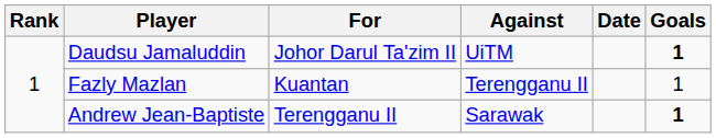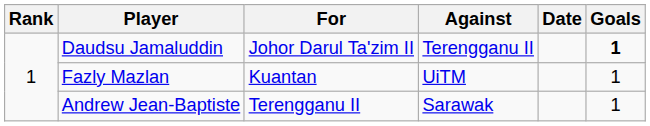 <table class="wikitable" style="text-align:center">
 <tr>
 <th>Rank</th>
 <th>Player</th>
 <th>For</th>
 <th>Against</th>
 <th>Date</th>
 <th>Goals</th>
 </tr>
 <tr>
 <td rowspan=3>1</td>
 <td style="text-align:left;"> <a href='#'>Daudsu Jamaluddin</a></td>
 <td style="text-align:left;"><a href='#'>Johor Darul Ta'zim II</a></td>
-<td style="text-align:left;"><a href='#'>UiTM</a></td>
+<td style="text-align:left;"><a href='#'>Terengganu II</a></td>
 <td></td>
 <td style="text-align:middle;"><strong>1</strong></td>
 </tr>
 <tr>
 <td style="text-align:left;"> <a href='#'>Fazly Mazlan</a></td>
 <td style="text-align:left;"><a href='#'>Kuantan</a></td>
-<td style="text-align:left;"><a href='#'>Terengganu II</a></td>
+<td style="text-align:left;"><a href='#'>UiTM</a></td>
 <td></td>
 <td style="text-align:middle;">1</td>
 </tr>
 <tr>
 <td style="text-align:left;"> <a href='#'>Andrew Jean-Baptiste</a></td>
 <td style="text-align:left;"><a href='#'>Terengganu II</a></td>
 <td style="text-align:left;"><a href='#'>Sarawak</a></td>
 <td></td>
-<td style="text-align:middle;"><strong>1</strong></td>
+<td style="text-align:middle;">1</td>
 </tr>
 </table>
